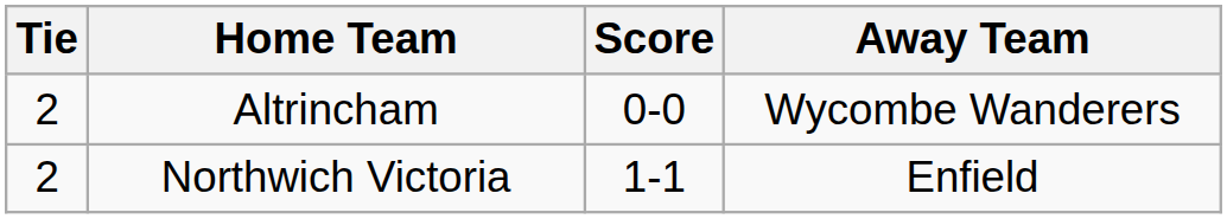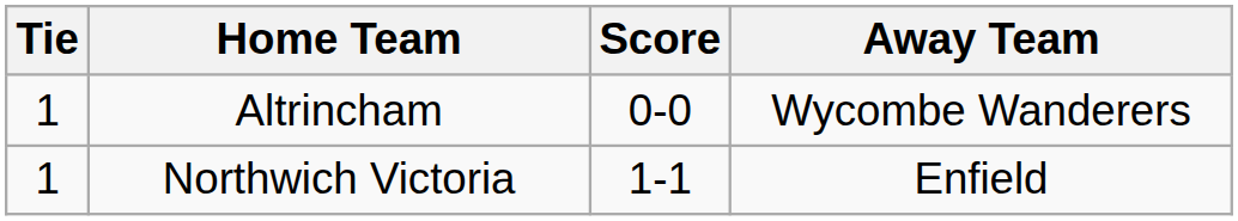 <table class="wikitable" style="text-align:center;">
 <tr>
 <th width=20>Tie</th>
 <th width=175>Home Team</th>
 <th width=20>Score</th>
 <th width=175>Away Team</th>
 </tr>
 <tr>
-<td>2</td>
+<td>1</td>
 <td>Altrincham</td>
 <td>0-0</td>
 <td>Wycombe Wanderers</td>
 </tr>
 <tr>
-<td>2</td>
+<td>1</td>
 <td>Northwich Victoria</td>
 <td>1-1</td>
 <td>Enfield</td>
 </tr>
 </table>
